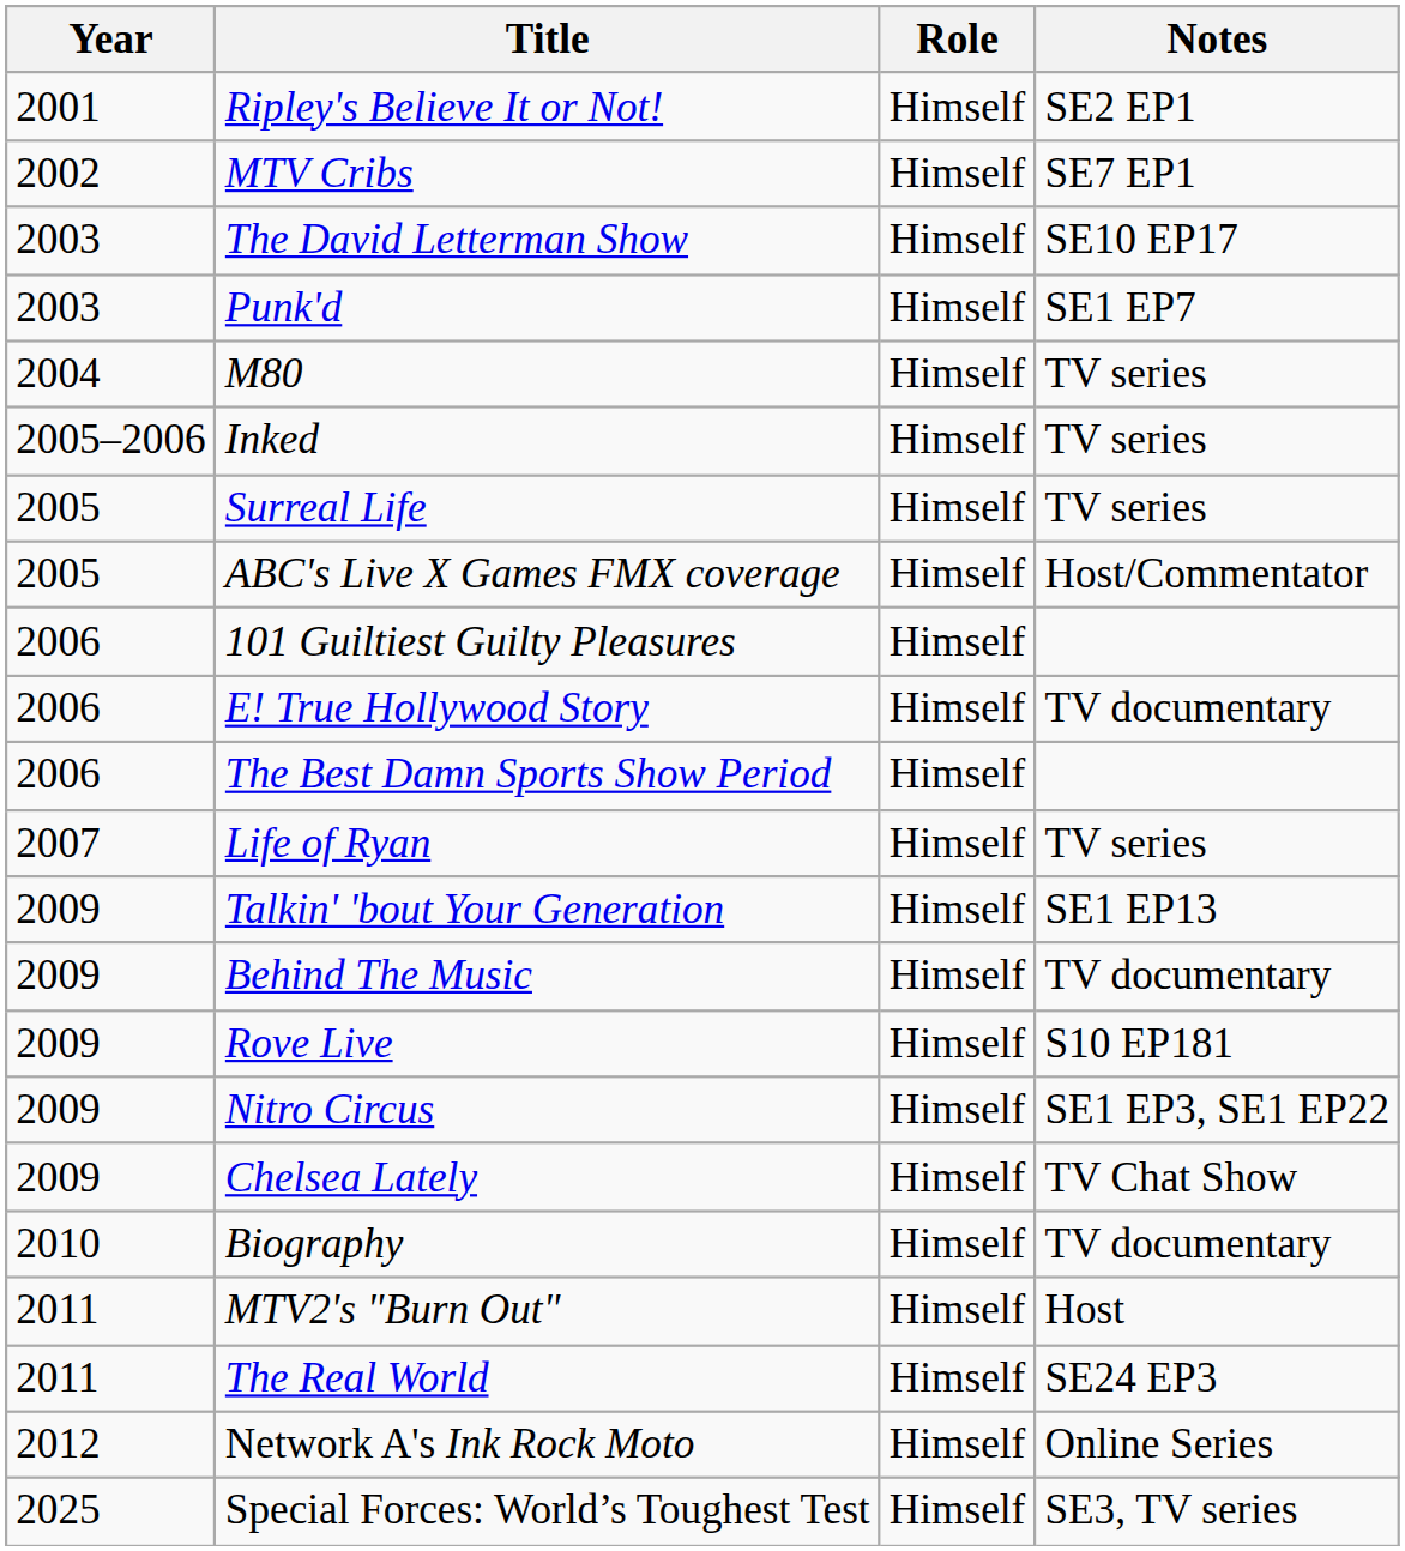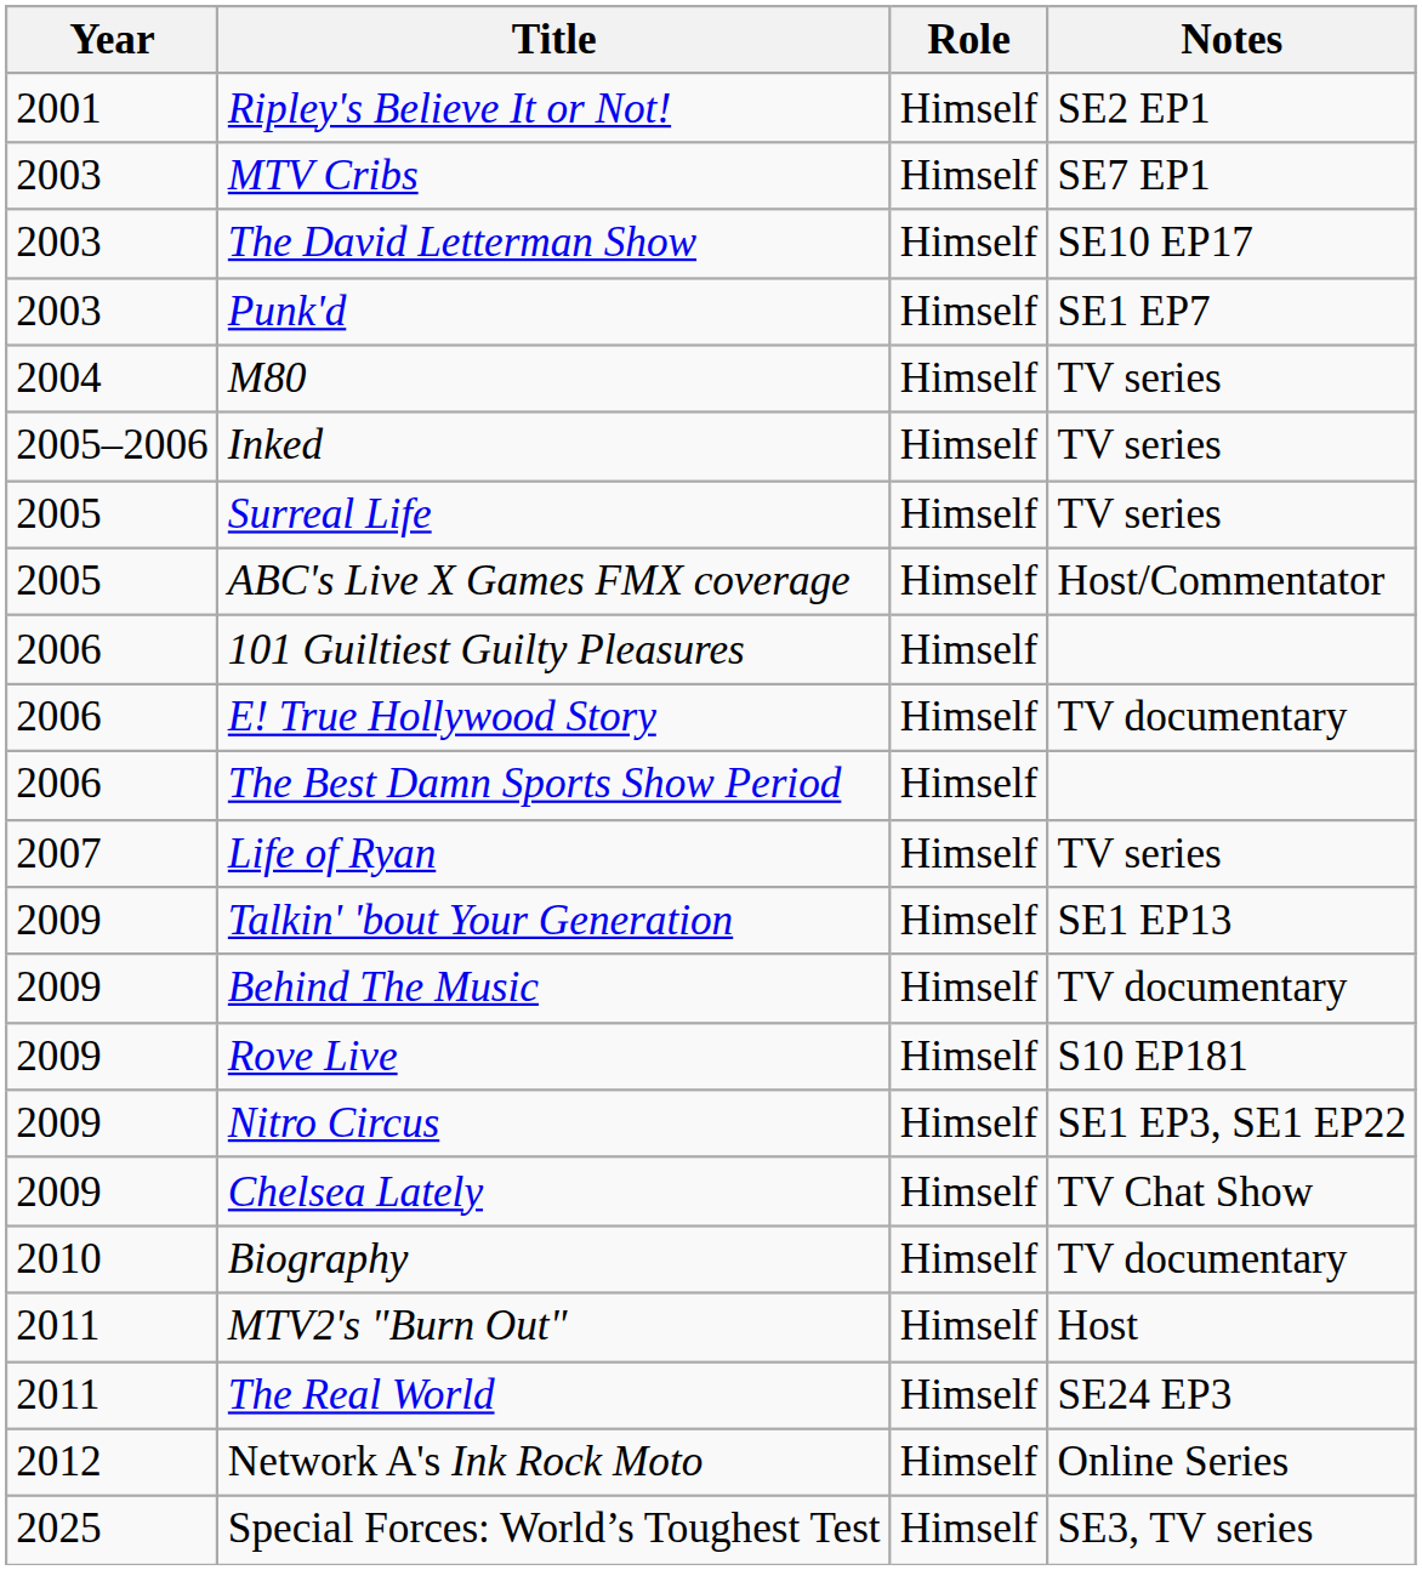 <table class="wikitable sortable">
 <tr>
 <th>Year</th>
 <th>Title</th>
 <th>Role</th>
 <th class="unsortable">Notes</th>
 </tr>
 <tr>
 <td>2001</td>
 <td><em><a href='#'>Ripley's Believe It or Not!</a></em></td>
 <td>Himself</td>
 <td>SE2 EP1</td>
 </tr>
 <tr>
-<td>2002</td>
+<td>2003</td>
 <td><em><a href='#'>MTV Cribs</a></em></td>
 <td>Himself</td>
 <td>SE7 EP1</td>
 </tr>
 <tr>
 <td>2003</td>
 <td><em><a href='#'>The David Letterman Show</a></em></td>
 <td>Himself</td>
 <td>SE10 EP17</td>
 </tr>
 <tr>
 <td>2003</td>
 <td><em><a href='#'>Punk'd</a></em></td>
 <td>Himself</td>
 <td>SE1 EP7</td>
 </tr>
 <tr>
 <td>2004</td>
 <td><em>M80</em></td>
 <td>Himself</td>
 <td>TV series</td>
 </tr>
 <tr>
 <td>2005–2006</td>
 <td><em>Inked</em></td>
 <td>Himself</td>
 <td>TV series</td>
 </tr>
 <tr>
 <td>2005</td>
 <td><em><a href='#'>Surreal Life</a></em></td>
 <td>Himself</td>
 <td>TV series</td>
 </tr>
 <tr>
 <td>2005</td>
 <td><em>ABC's Live X Games FMX coverage</em></td>
 <td>Himself</td>
 <td>Host/Commentator</td>
 </tr>
 <tr>
 <td>2006</td>
 <td><em>101 Guiltiest Guilty Pleasures</em></td>
 <td>Himself</td>
 <td></td>
 </tr>
 <tr>
 <td>2006</td>
 <td><em><a href='#'>E! True Hollywood Story</a></em></td>
 <td>Himself</td>
 <td>TV documentary</td>
 </tr>
 <tr>
 <td>2006</td>
 <td><em><a href='#'>The Best Damn Sports Show Period</a></em></td>
 <td>Himself</td>
 <td></td>
 </tr>
 <tr>
 <td>2007</td>
 <td><em><a href='#'>Life of Ryan</a></em></td>
 <td>Himself</td>
 <td>TV series</td>
 </tr>
 <tr>
 <td>2009</td>
 <td><em><a href='#'>Talkin' 'bout Your Generation</a></em></td>
 <td>Himself</td>
 <td>SE1 EP13</td>
 </tr>
 <tr>
 <td>2009</td>
 <td><em><a href='#'>Behind The Music</a></em></td>
 <td>Himself</td>
 <td>TV documentary</td>
 </tr>
 <tr>
 <td>2009</td>
 <td><em><a href='#'>Rove Live</a></em></td>
 <td>Himself</td>
 <td>S10 EP181</td>
 </tr>
 <tr>
 <td>2009</td>
 <td><em><a href='#'>Nitro Circus</a></em></td>
 <td>Himself</td>
 <td>SE1 EP3, SE1 EP22</td>
 </tr>
 <tr>
 <td>2009</td>
 <td><em><a href='#'>Chelsea Lately</a></em></td>
 <td>Himself</td>
 <td>TV Chat Show</td>
 </tr>
 <tr>
 <td>2010</td>
 <td><em>Biography</em></td>
 <td>Himself</td>
 <td>TV documentary</td>
 </tr>
 <tr>
 <td>2011</td>
 <td><em>MTV2's "Burn Out"</em></td>
 <td>Himself</td>
 <td>Host</td>
 </tr>
 <tr>
 <td>2011</td>
 <td><em><a href='#'>The Real World</a></em></td>
 <td>Himself</td>
 <td>SE24 EP3</td>
 </tr>
 <tr>
 <td>2012</td>
 <td>Network A's <em>Ink Rock Moto</em></td>
 <td>Himself</td>
 <td>Online Series</td>
 </tr>
 <tr>
 <td>2025</td>
 <td>Special Forces: World’s Toughest Test</td>
 <td>Himself</td>
 <td>SE3, TV series</td>
 </tr>
 </table>
